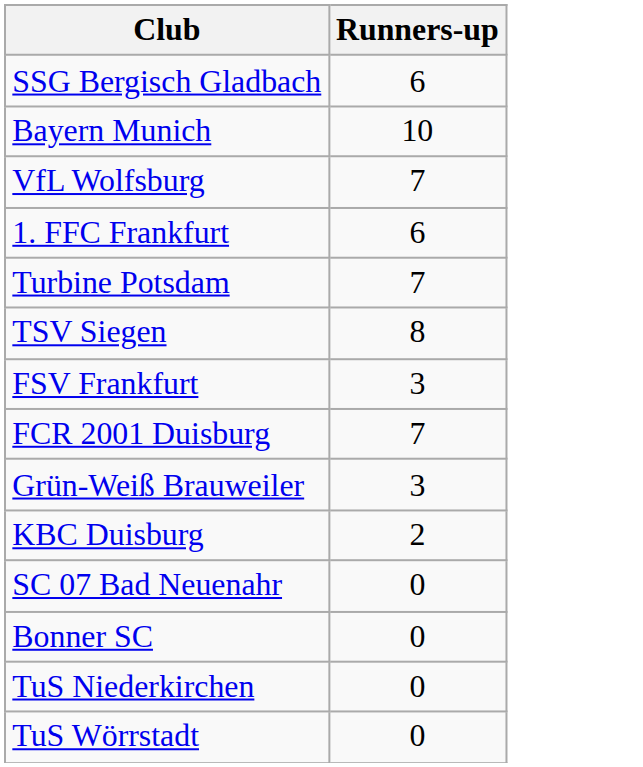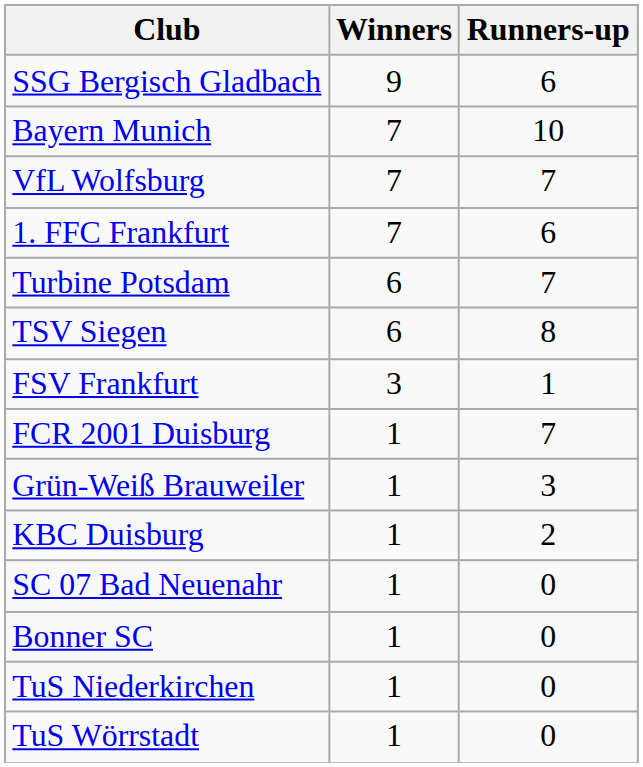 <table class="sortable wikitable">
 <tr>
 <th>Club</th>
+<th>Winners</th>
 <th>Runners-up</th>
 </tr>
 <tr>
 <td><a href='#'>SSG Bergisch Gladbach</a></td>
+<td align=center>9</td>
 <td align=center>6</td>
 </tr>
 <tr>
 <td><a href='#'>Bayern Munich</a></td>
+<td align=center>7</td>
 <td align=center>10</td>
 </tr>
 <tr>
 <td><a href='#'>VfL Wolfsburg</a></td>
 <td align=center>7</td>
+<td align=center>7</td>
 </tr>
 <tr>
 <td><a href='#'>1. FFC Frankfurt</a></td>
+<td align=center>7</td>
 <td align=center>6</td>
 </tr>
 <tr>
 <td><a href='#'>Turbine Potsdam</a></td>
+<td align=center>6</td>
 <td align=center>7</td>
 </tr>
 <tr>
 <td><a href='#'>TSV Siegen</a></td>
+<td align=center>6</td>
 <td align=center>8</td>
 </tr>
 <tr>
 <td><a href='#'>FSV Frankfurt</a></td>
 <td align=center>3</td>
+<td align=center>1</td>
 </tr>
 <tr>
 <td><a href='#'>FCR 2001 Duisburg</a></td>
+<td align=center>1</td>
 <td align=center>7</td>
 </tr>
 <tr>
 <td><a href='#'>Grün-Weiß Brauweiler</a></td>
+<td align=center>1</td>
 <td align=center>3</td>
 </tr>
 <tr>
 <td><a href='#'>KBC Duisburg</a></td>
+<td align=center>1</td>
 <td align=center>2</td>
 </tr>
 <tr>
 <td><a href='#'>SC 07 Bad Neuenahr</a></td>
+<td align=center>1</td>
 <td align=center>0</td>
 </tr>
 <tr>
 <td><a href='#'>Bonner SC</a></td>
+<td align=center>1</td>
 <td align=center>0</td>
 </tr>
 <tr>
 <td><a href='#'>TuS Niederkirchen</a></td>
+<td align=center>1</td>
 <td align=center>0</td>
 </tr>
 <tr>
 <td><a href='#'>TuS Wörrstadt</a></td>
+<td align=center>1</td>
 <td align=center>0</td>
 </tr>
 </table>
